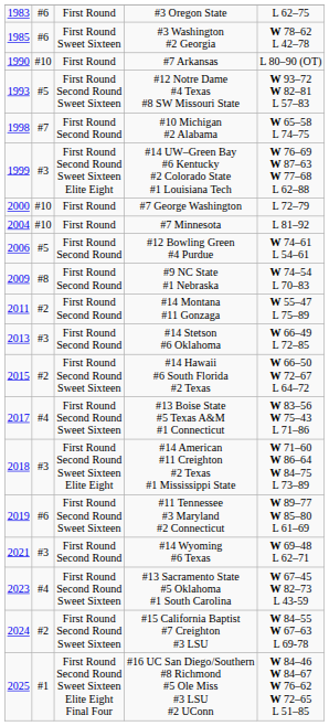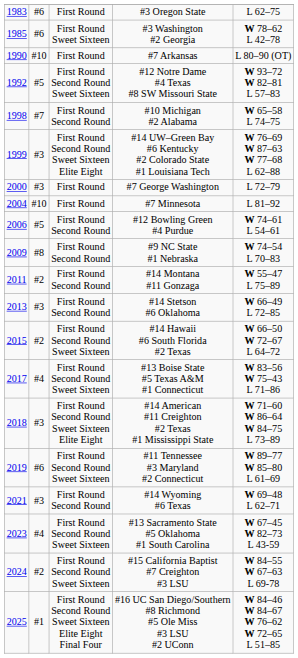 <table class="wikitable" style="text-align:center">
 <tr>
 </tr>
 <tr>
 <td rowspan=1><a href='#'>1983</a></td>
 <td>#6</td>
 <td>First Round</td>
 <td>#3 Oregon State</td>
 <td>L 62–75</td>
 </tr>
 <tr style="text-align:center;">
 <td rowspan=1><a href='#'>1985</a></td>
 <td>#6</td>
 <td>First Round<br>Sweet Sixteen</td>
 <td>#3 Washington<br>#2 Georgia</td>
 <td><strong>W</strong> 78–62<br>L 42–78</td>
 </tr>
 <tr style="text-align:center;">
 <td rowspan=1><a href='#'>1990</a></td>
 <td>#10</td>
 <td>First Round</td>
 <td>#7 Arkansas</td>
 <td>L 80–90 (OT)</td>
 </tr>
 <tr style="text-align:center;">
-<td rowspan=1><a href='#'>1993</a></td>
+<td rowspan=1><a href='#'>1992</a></td>
 <td>#5</td>
 <td>First Round<br>Second Round<br>Sweet Sixteen</td>
 <td>#12 Notre Dame<br>#4 Texas<br>#8 SW Missouri State</td>
 <td><strong>W</strong> 93–72<br><strong>W</strong> 82–81<br>L 57–83</td>
 </tr>
 <tr style="text-align:center;">
 <td rowspan=1><a href='#'>1998</a></td>
 <td>#7</td>
 <td>First Round<br>Second Round</td>
 <td>#10 Michigan<br>#2 Alabama</td>
 <td><strong>W</strong> 65–58<br>L 74–75</td>
 </tr>
 <tr style="text-align:center;">
 <td rowspan=1><a href='#'>1999</a></td>
 <td>#3</td>
 <td>First Round<br>Second Round<br>Sweet Sixteen<br>Elite Eight</td>
 <td>#14 UW–Green Bay<br>#6 Kentucky<br>#2 Colorado State<br>#1 Louisiana Tech</td>
 <td><strong>W</strong> 76–69<br><strong>W</strong> 87–63<br><strong>W</strong> 77–68<br>L 62–88</td>
 </tr>
 <tr style="text-align:center;">
 <td rowspan=1><a href='#'>2000</a></td>
-<td>#10</td>
+<td>#3</td>
 <td>First Round</td>
 <td>#7 George Washington</td>
 <td>L 72–79</td>
 </tr>
 <tr style="text-align:center;">
 <td rowspan=1><a href='#'>2004</a></td>
 <td>#10</td>
 <td>First Round</td>
 <td>#7 Minnesota</td>
 <td>L 81–92</td>
 </tr>
 <tr style="text-align:center;">
 <td rowspan=1><a href='#'>2006</a></td>
 <td>#5</td>
 <td>First Round<br>Second Round</td>
 <td>#12 Bowling Green<br>#4 Purdue</td>
 <td><strong>W</strong> 74–61<br>L 54–61</td>
 </tr>
 <tr style="text-align:center;">
 <td rowspan=1><a href='#'>2009</a></td>
 <td>#8</td>
 <td>First Round<br>Second Round</td>
 <td>#9 NC State<br>#1 Nebraska</td>
 <td><strong>W</strong> 74–54<br>L 70–83</td>
 </tr>
 <tr style="text-align:center;">
 <td rowspan=1><a href='#'>2011</a></td>
 <td>#2</td>
 <td>First Round<br>Second Round</td>
 <td>#14 Montana<br>#11 Gonzaga</td>
 <td><strong>W</strong> 55–47<br>L 75–89</td>
 </tr>
 <tr style="text-align:center;">
 <td rowspan=1><a href='#'>2013</a></td>
 <td>#3</td>
 <td>First Round<br>Second Round</td>
 <td>#14 Stetson<br>#6 Oklahoma</td>
 <td><strong>W</strong> 66–49<br>L 72–85</td>
 </tr>
 <tr style="text-align:center;">
 <td rowspan=1><a href='#'>2015</a></td>
 <td>#2</td>
 <td>First Round<br>Second Round<br>Sweet Sixteen</td>
 <td>#14 Hawaii<br>#6 South Florida<br>#2 Texas</td>
 <td><strong>W</strong> 66–50<br><strong>W</strong> 72–67<br>L 64–72</td>
 </tr>
 <tr style="text-align:center;">
 <td rowspan=1><a href='#'>2017</a></td>
 <td>#4</td>
 <td>First Round<br>Second Round<br>Sweet Sixteen</td>
 <td>#13 Boise State<br>#5 Texas A&M<br>#1 Connecticut</td>
 <td><strong>W</strong> 83–56<br><strong>W</strong> 75–43<br>L 71–86</td>
 </tr>
 <tr style="text-align:center;">
 <td rowspan=1><a href='#'>2018</a></td>
 <td>#3</td>
 <td>First Round<br>Second Round<br>Sweet Sixteen<br>Elite Eight</td>
 <td>#14 American<br>#11 Creighton<br>#2 Texas<br>#1 Mississippi State</td>
 <td><strong>W</strong> 71–60<br><strong>W</strong> 86–64<br><strong>W</strong> 84–75<br>L 73–89</td>
 </tr>
 <tr style="text-align:center;">
 <td rowspan=1><a href='#'>2019</a></td>
 <td>#6</td>
 <td>First Round<br>Second Round<br>Sweet Sixteen</td>
 <td>#11 Tennessee<br>#3 Maryland<br>#2 Connecticut</td>
 <td><strong>W</strong> 89–77<br><strong>W</strong> 85–80<br>L 61–69</td>
 </tr>
 <tr style="text-align:center;">
 <td rowspan=1><a href='#'>2021</a></td>
 <td>#3</td>
 <td>First Round<br>Second Round</td>
 <td>#14 Wyoming<br>#6 Texas</td>
 <td><strong>W</strong> 69–48<br>L 62–71</td>
 </tr>
 <tr style="text-align:center;">
 <td rowspan=1><a href='#'>2023</a></td>
 <td>#4</td>
 <td>First Round<br>Second Round<br>Sweet Sixteen</td>
 <td>#13 Sacramento State<br>#5 Oklahoma<br>#1 South Carolina</td>
 <td><strong>W</strong> 67–45<br><strong>W</strong> 82–73<br>L 43-59</td>
 </tr>
 <tr style="text-align:center;">
 <td rowspan=1><a href='#'>2024</a></td>
 <td>#2</td>
 <td>First Round<br>Second Round<br>Sweet Sixteen</td>
 <td>#15 California Baptist<br>#7 Creighton<br>#3 LSU</td>
 <td><strong>W</strong> 84–55<br><strong>W</strong> 67–63<br>L 69-78</td>
 </tr>
 <tr style="text-align:center;">
 <td rowspan=1><a href='#'>2025</a></td>
 <td>#1</td>
 <td>First Round<br>Second Round<br>Sweet Sixteen<br>Elite Eight<br>Final Four</td>
 <td>#16 UC San Diego/Southern<br>#8 Richmond<br>#5 Ole Miss<br>#3 LSU<br>#2 UConn</td>
 <td><strong>W</strong> 84–46<br><strong>W</strong> 84–67<br><strong>W</strong> 76–62<br><strong>W</strong> 72–65<br>L 51–85</td>
 </tr>
 </table>
